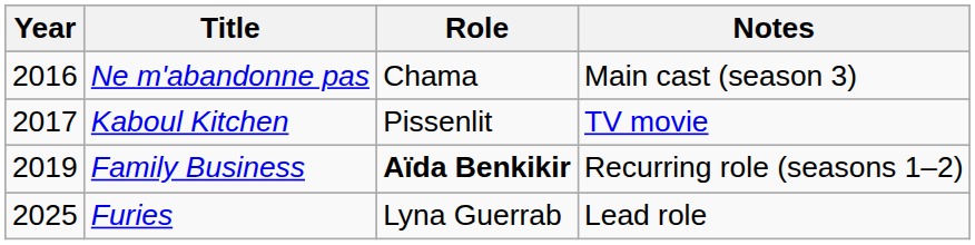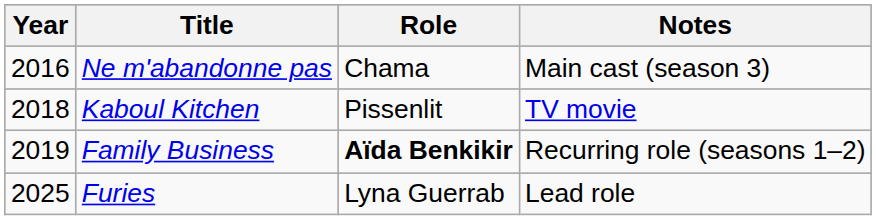 <table class="wikitable sortable">
 <tr>
 <th>Year</th>
 <th>Title</th>
 <th>Role</th>
 <th class="unsortable">Notes</th>
 </tr>
 <tr>
 <td>2016</td>
 <td><em><a href='#'>Ne m'abandonne pas</a></em></td>
 <td>Chama</td>
 <td>Main cast (season 3)</td>
 </tr>
 <tr>
-<td>2017</td>
+<td>2018</td>
 <td><em><a href='#'>Kaboul Kitchen</a></em></td>
 <td>Pissenlit</td>
 <td><a href='#'>TV movie</a></td>
 </tr>
 <tr>
 <td>2019</td>
 <td><em><a href='#'>Family Business</a></em></td>
 <td><strong>Aïda Benkikir</strong></td>
 <td>Recurring role (seasons 1–2)</td>
 </tr>
 <tr>
 <td>2025</td>
 <td><em><a href='#'>Furies</a></em></td>
 <td>Lyna Guerrab</td>
 <td>Lead role</td>
 </tr>
 </table>
